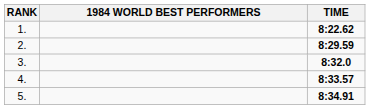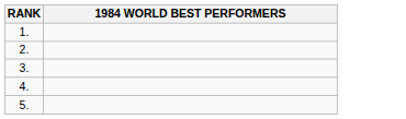 <table class="wikitable" style="border-collapse: collapse; font-size: 90%;">
 <tr>
 <th>RANK</th>
 <th align="center" style="width: 25em">1984 WORLD BEST PERFORMERS</th>
-<th align="center" style="width: 5em">TIME</th>
 </tr>
 <tr>
 <td align="center">1.</td>
 <td></td>
-<td align="center"><strong>8:22.62</strong></td>
 </tr>
 <tr>
 <td align="center">2.</td>
 <td></td>
-<td align="center"><strong>8:29.59</strong></td>
 </tr>
 <tr>
 <td align="center">3.</td>
 <td></td>
-<td align="center"><strong>8:32.0</strong></td>
 </tr>
 <tr>
 <td align="center">4.</td>
 <td></td>
-<td align="center"><strong>8:33.57</strong></td>
 </tr>
 <tr>
 <td align="center">5.</td>
 <td></td>
-<td align="center"><strong>8:34.91</strong></td>
 </tr>
 </table>
